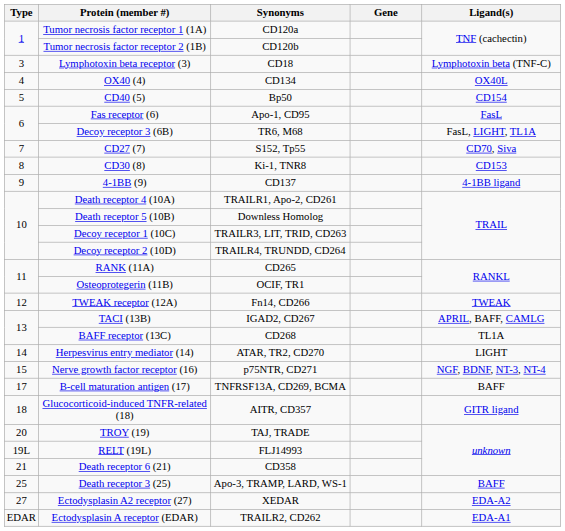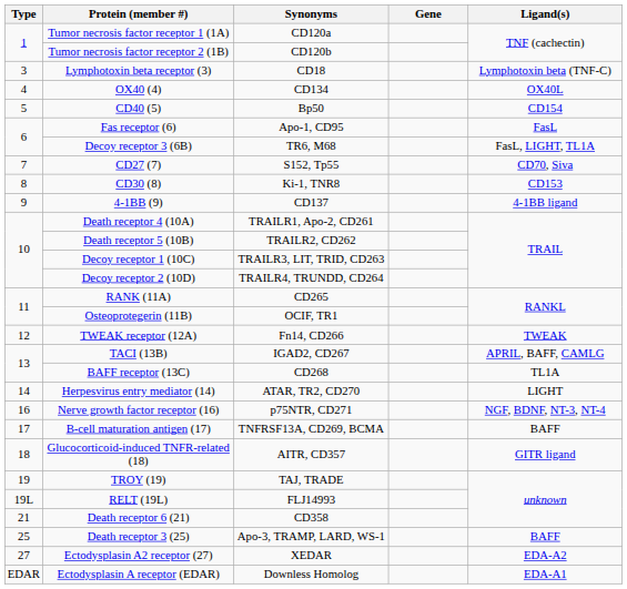 <table class="wikitable sortable" border="3"  style="text-align:center">
 <tr>
 <th>Type</th>
 <th>Protein (member #)</th>
 <th>Synonyms</th>
 <th>Gene</th>
 <th>Ligand(s)</th>
 </tr>
 <tr>
 <td rowspan="2" style="width:20px"><a href='#'>1</a></td>
 <td style="width:250px"><a href='#'>Tumor necrosis factor receptor 1</a> (1A)</td>
 <td style="width:200px">CD120a</td>
 <td style="width:100px"></td>
 <td rowspan="2" style="width:200px"><a href='#'>TNF</a> (cachectin)</td>
 </tr>
 <tr>
 <td><a href='#'>Tumor necrosis factor receptor 2</a> (1B)</td>
 <td>CD120b</td>
 <td></td>
 </tr>
 <tr>
 <td>3</td>
 <td><a href='#'>Lymphotoxin beta receptor</a> (3)</td>
 <td>CD18</td>
 <td></td>
 <td><a href='#'>Lymphotoxin beta</a> (TNF-C)</td>
 </tr>
 <tr>
 <td>4</td>
 <td><a href='#'>OX40</a> (4)</td>
 <td>CD134</td>
 <td></td>
 <td><a href='#'>OX40L</a></td>
 </tr>
 <tr>
 <td>5</td>
 <td><a href='#'>CD40</a> (5)</td>
 <td>Bp50</td>
 <td></td>
 <td><a href='#'>CD154</a></td>
 </tr>
 <tr>
 <td rowspan="2">6</td>
 <td><a href='#'>Fas receptor</a> (6)</td>
 <td>Apo-1, CD95</td>
 <td></td>
 <td><a href='#'>FasL</a></td>
 </tr>
 <tr>
 <td><a href='#'>Decoy receptor 3</a> (6B)</td>
 <td>TR6, M68</td>
 <td></td>
 <td>FasL, <a href='#'>LIGHT</a>, <a href='#'>TL1A</a></td>
 </tr>
 <tr>
 <td>7</td>
 <td><a href='#'>CD27</a> (7)</td>
 <td>S152, Tp55</td>
 <td></td>
 <td><a href='#'>CD70</a>, <a href='#'>Siva</a></td>
 </tr>
 <tr>
 <td>8</td>
 <td><a href='#'>CD30</a> (8)</td>
 <td>Ki-1, TNR8</td>
 <td></td>
 <td><a href='#'>CD153</a></td>
 </tr>
 <tr>
 <td>9</td>
 <td><a href='#'>4-1BB</a> (9)</td>
 <td>CD137</td>
 <td></td>
 <td><a href='#'>4-1BB ligand</a></td>
 </tr>
 <tr>
 <td rowspan="4">10</td>
 <td><a href='#'>Death receptor 4</a> (10A)</td>
 <td>TRAILR1, Apo-2, CD261</td>
 <td></td>
 <td rowspan="4"><a href='#'>TRAIL</a></td>
 </tr>
 <tr>
 <td><a href='#'>Death receptor 5</a> (10B)</td>
-<td>Downless Homolog</td>
+<td>TRAILR2, CD262</td>
 <td></td>
 </tr>
 <tr>
 <td><a href='#'>Decoy receptor 1</a> (10C)</td>
 <td>TRAILR3, LIT, TRID, CD263</td>
 <td></td>
 </tr>
 <tr>
 <td><a href='#'>Decoy receptor 2</a> (10D)</td>
 <td>TRAILR4, TRUNDD, CD264</td>
 <td></td>
 </tr>
 <tr>
 <td rowspan="2">11</td>
 <td><a href='#'>RANK</a> (11A)</td>
 <td>CD265</td>
 <td></td>
 <td rowspan="2"><a href='#'>RANKL</a></td>
 </tr>
 <tr>
 <td><a href='#'>Osteoprotegerin</a> (11B)</td>
 <td>OCIF, TR1</td>
 <td></td>
 </tr>
 <tr>
 <td>12</td>
 <td><a href='#'>TWEAK receptor</a> (12A)</td>
 <td>Fn14, CD266</td>
 <td></td>
 <td><a href='#'>TWEAK</a></td>
 </tr>
 <tr>
 <td rowspan="2">13</td>
 <td><a href='#'>TACI</a> (13B)</td>
 <td>IGAD2, CD267</td>
 <td></td>
 <td><a href='#'>APRIL</a>, BAFF, <a href='#'>CAMLG</a></td>
 </tr>
 <tr>
 <td><a href='#'>BAFF receptor</a> (13C)</td>
 <td>CD268</td>
 <td></td>
 <td>TL1A</td>
 </tr>
 <tr>
 <td>14</td>
 <td><a href='#'>Herpesvirus entry mediator</a> (14)</td>
 <td>ATAR, TR2, CD270</td>
 <td></td>
 <td>LIGHT</td>
 </tr>
 <tr>
-<td>15</td>
+<td>16</td>
 <td><a href='#'>Nerve growth factor receptor</a> (16)</td>
 <td>p75NTR, CD271</td>
 <td></td>
 <td><a href='#'>NGF</a>, <a href='#'>BDNF</a>, <a href='#'>NT-3</a>, <a href='#'>NT-4</a></td>
 </tr>
 <tr>
 <td>17</td>
 <td><a href='#'>B-cell maturation antigen</a> (17)</td>
 <td>TNFRSF13A, CD269, BCMA</td>
 <td></td>
 <td>BAFF</td>
 </tr>
 <tr>
 <td>18</td>
 <td><a href='#'>Glucocorticoid-induced TNFR-related</a> (18)</td>
 <td>AITR, CD357</td>
 <td></td>
 <td><a href='#'>GITR ligand</a></td>
 </tr>
 <tr>
-<td>20</td>
+<td>19</td>
 <td><a href='#'>TROY</a> (19)</td>
 <td>TAJ, TRADE</td>
 <td></td>
 <td rowspan="3"><em><a href='#'>unknown</a></em></td>
 </tr>
 <tr>
 <td>19L</td>
 <td><a href='#'>RELT</a> (19L)</td>
 <td>FLJ14993</td>
 <td><em></em></td>
 </tr>
 <tr>
 <td>21</td>
 <td><a href='#'>Death receptor 6</a> (21)</td>
 <td>CD358</td>
 <td></td>
 </tr>
 <tr>
 <td>25</td>
 <td><a href='#'>Death receptor 3</a> (25)</td>
 <td>Apo-3, TRAMP, LARD, WS-1</td>
 <td></td>
 <td><a href='#'>BAFF</a></td>
 </tr>
 <tr>
 <td>27</td>
 <td><a href='#'>Ectodysplasin A2 receptor</a> (27)</td>
 <td>XEDAR</td>
 <td></td>
 <td><a href='#'>EDA-A2</a></td>
 </tr>
 <tr>
 <td>EDAR</td>
 <td><a href='#'>Ectodysplasin A receptor</a> (EDAR)</td>
-<td>TRAILR2, CD262</td>
+<td>Downless Homolog</td>
 <td><em></em></td>
 <td><a href='#'>EDA-A1</a></td>
 </tr>
 </table>
